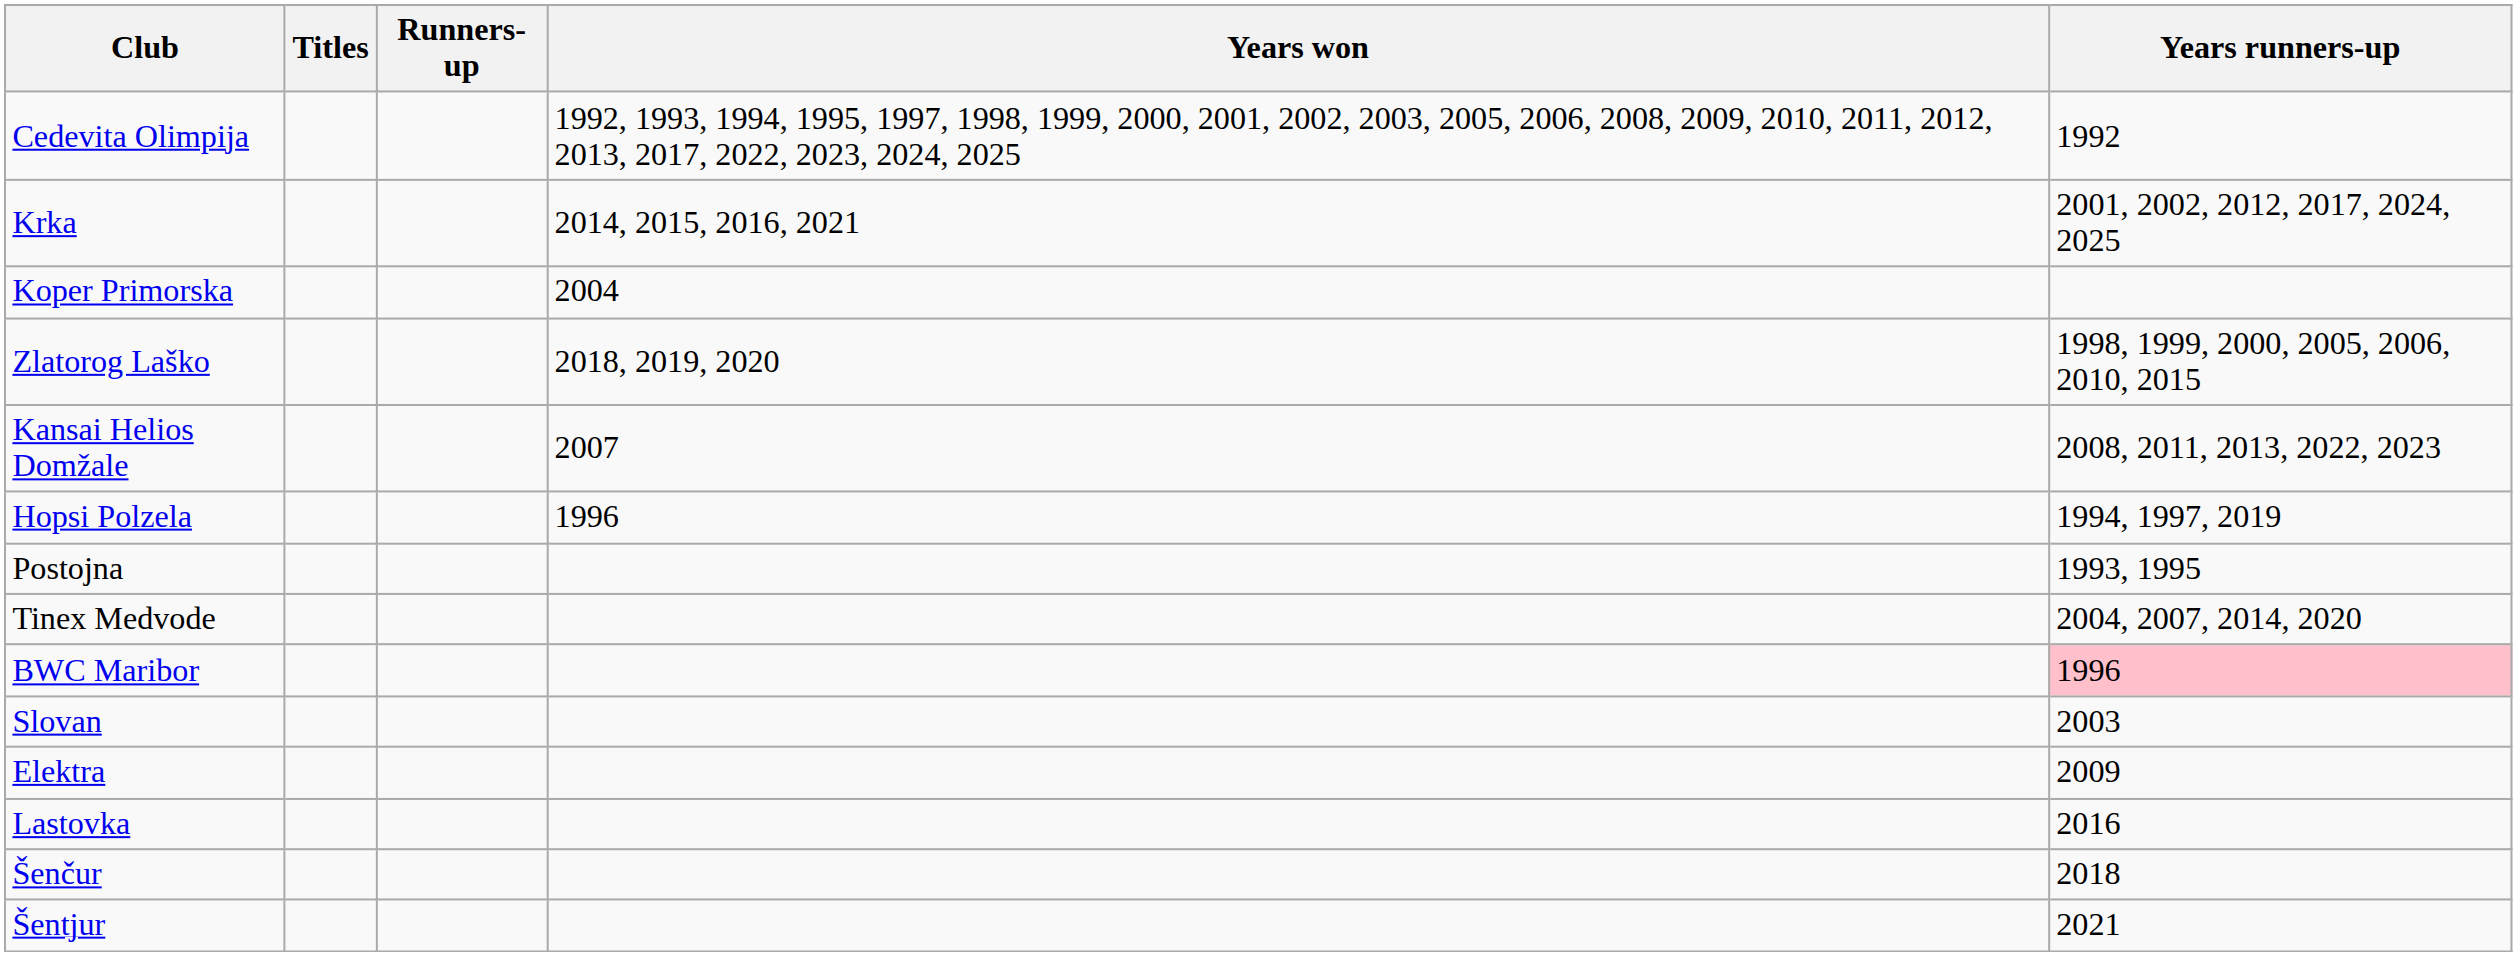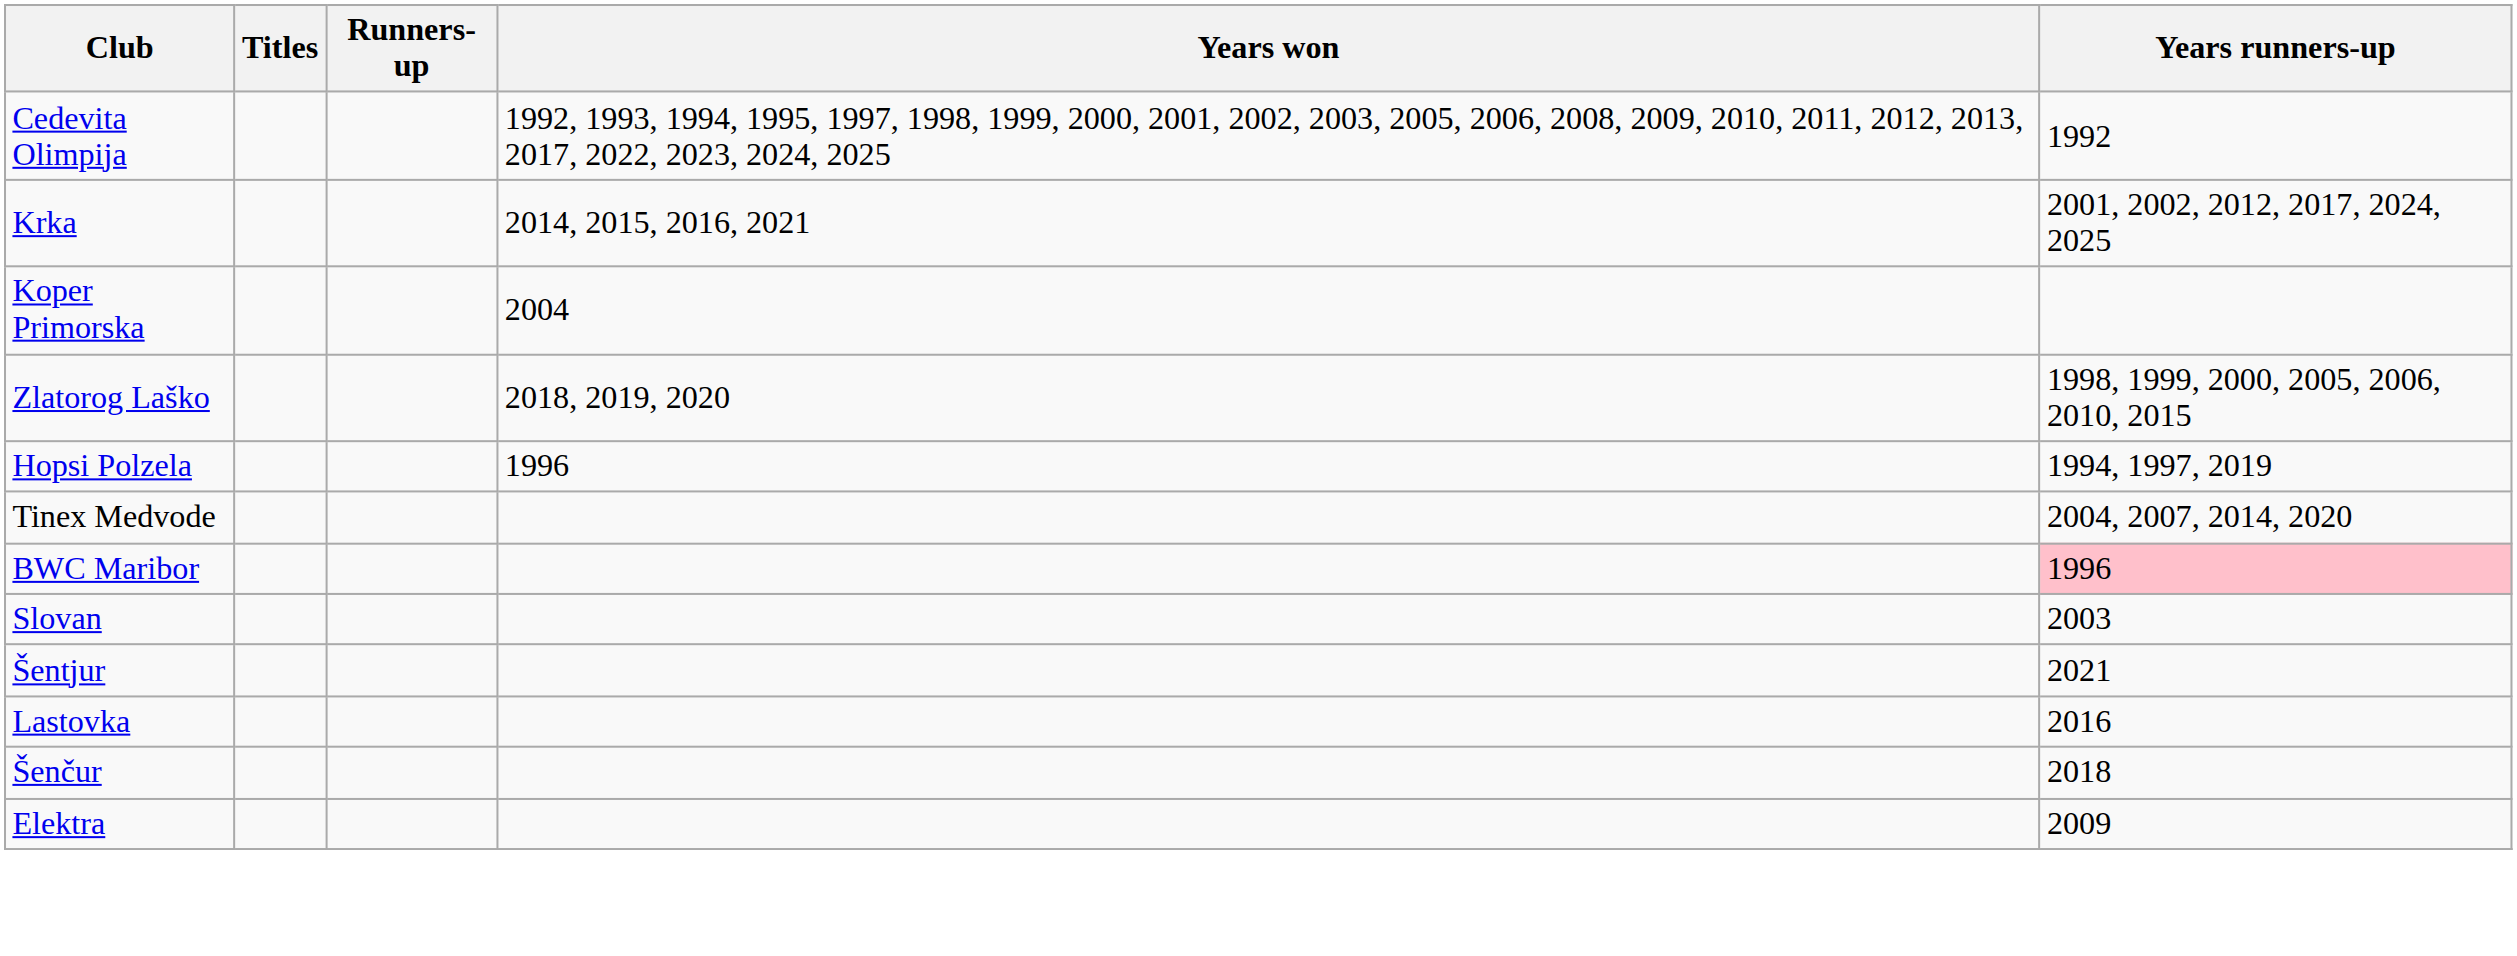 <table class="wikitable sortable">
 <tr>
 <th>Club</th>
 <th>Titles</th>
 <th>Runners-up</th>
 <th>Years won</th>
 <th>Years runners-up</th>
 </tr>
 <tr>
 <td><a href='#'>Cedevita Olimpija</a></td>
 <td></td>
 <td></td>
 <td>1992, 1993, 1994, 1995, 1997, 1998, 1999, 2000, 2001, 2002, 2003, 2005, 2006, 2008, 2009, 2010, 2011, 2012, 2013, 2017, 2022, 2023, 2024, 2025</td>
 <td>1992</td>
 </tr>
 <tr>
 <td><a href='#'>Krka</a></td>
 <td></td>
 <td></td>
 <td>2014, 2015, 2016, 2021</td>
 <td>2001, 2002, 2012, 2017, 2024, 2025</td>
 </tr>
 <tr>
 <td><a href='#'>Koper Primorska</a></td>
 <td></td>
 <td></td>
 <td>2004</td>
 </tr>
 <tr>
 <td><a href='#'>Zlatorog Laško</a></td>
 <td></td>
 <td></td>
 <td>2018, 2019, 2020</td>
 <td>1998, 1999, 2000, 2005, 2006, 2010, 2015</td>
 </tr>
 <tr>
-<td><a href='#'>Kansai Helios Domžale</a></td>
-<td></td>
-<td></td>
-<td>2007</td>
-<td>2008, 2011, 2013, 2022, 2023</td>
-</tr>
-<tr>
 <td><a href='#'>Hopsi Polzela</a></td>
 <td></td>
 <td></td>
 <td>1996</td>
 <td>1994, 1997, 2019</td>
-</tr>
-<tr>
-<td>Postojna</td>
-<td></td>
-<td></td>
-<td></td>
-<td>1993, 1995</td>
 </tr>
 <tr>
 <td>Tinex Medvode</td>
 <td></td>
 <td></td>
 <td></td>
 <td>2004, 2007, 2014, 2020</td>
 </tr>
 <tr>
 <td><a href='#'>BWC Maribor</a></td>
 <td></td>
 <td></td>
 <td></td>
 <td style="background: pink;">1996</td>
 </tr>
 <tr>
 <td><a href='#'>Slovan</a></td>
 <td></td>
 <td></td>
 <td></td>
 <td>2003</td>
 </tr>
 <tr>
-<td><a href='#'>Elektra</a></td>
+<td><a href='#'>Šentjur</a></td>
 <td></td>
 <td></td>
 <td></td>
-<td>2009</td>
+<td>2021</td>
 </tr>
 <tr>
 <td><a href='#'>Lastovka</a></td>
 <td></td>
 <td></td>
 <td></td>
 <td>2016</td>
 </tr>
 <tr>
 <td><a href='#'>Šenčur</a></td>
 <td></td>
 <td></td>
 <td></td>
 <td>2018</td>
 </tr>
 <tr>
-<td><a href='#'>Šentjur</a></td>
+<td><a href='#'>Elektra</a></td>
 <td></td>
 <td></td>
 <td></td>
-<td>2021</td>
+<td>2009</td>
 </tr>
 <tr>
 </tr>
 </table>
